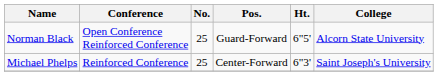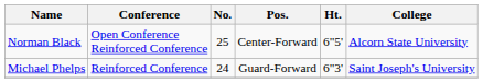 <table class="wikitable" border="1">
 <tr>
 <th>Name</th>
 <th>Conference</th>
 <th>No.</th>
 <th>Pos.</th>
 <th>Ht.</th>
 <th>College</th>
 </tr>
 <tr>
 <td><a href='#'>Norman Black</a></td>
 <td><a href='#'>Open Conference</a><br><a href='#'>Reinforced Conference</a></td>
 <td align="center">25</td>
-<td align="center">Guard-Forward</td>
+<td align="center">Center-Forward</td>
 <td align="center">6"5'</td>
 <td><a href='#'>Alcorn State University</a></td>
 </tr>
 <tr>
 <td><a href='#'>Michael Phelps</a></td>
 <td><a href='#'>Reinforced Conference</a></td>
-<td align="center">25</td>
-<td align="center">Center-Forward</td>
+<td align="center">24</td>
+<td align="center">Guard-Forward</td>
 <td align="center">6"3'</td>
 <td><a href='#'>Saint Joseph's University</a></td>
 </tr>
 <tr>
 </tr>
 </table>
